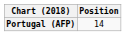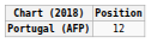 <table class="wikitable sortable plainrowheaders" style="text-align:center">
 <tr>
 <th scope="col">Chart (2018)</th>
 <th scope="col">Position</th>
 </tr>
 <tr>
 <th scope="row">Portugal (AFP)</th>
-<td>14</td>
+<td>12</td>
 </tr>
 </table>
